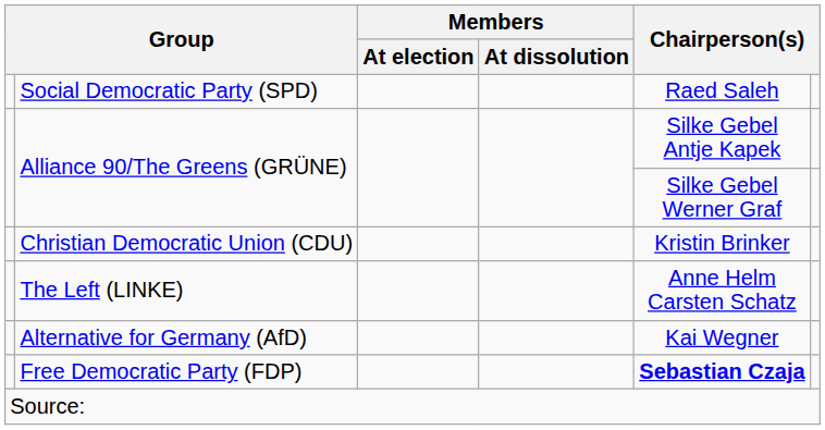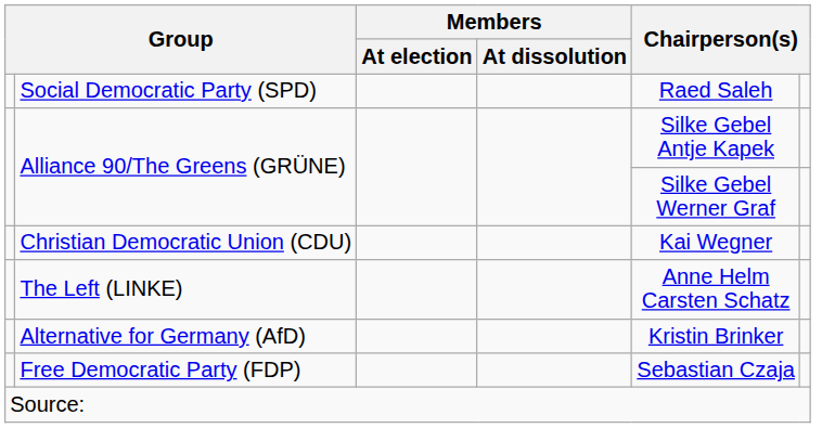 <table class=wikitable style="text-align:center">
 <tr>
 <th rowspan=2 colspan=2>Group</th>
 <th colspan=2>Members</th>
 <th rowspan=2 colspan=2>Chairperson(s)</th>
 </tr>
 <tr>
 <th>At election</th>
 <th>At dissolution</th>
 </tr>
 <tr>
 <td bgcolor=></td>
 <td align=left><a href='#'>Social Democratic Party</a> (SPD)</td>
 <td></td>
 <td></td>
 <td><a href='#'>Raed Saleh</a></td>
 <td></td>
 </tr>
 <tr>
 <td rowspan=2 bgcolor=></td>
 <td rowspan=2 align=left><a href='#'>Alliance 90/The Greens</a> (GRÜNE)</td>
 <td rowspan=2></td>
 <td rowspan=2></td>
 <td><a href='#'>Silke Gebel</a><br><a href='#'>Antje Kapek</a></td>
 <td></td>
 </tr>
 <tr>
 <td><a href='#'>Silke Gebel</a><br><a href='#'>Werner Graf</a></td>
 <td></td>
 </tr>
 <tr>
 <td bgcolor=></td>
 <td align=left><a href='#'>Christian Democratic Union</a> (CDU)</td>
 <td></td>
 <td></td>
-<td><a href='#'>Kristin Brinker</a></td>
+<td><a href='#'>Kai Wegner</a></td>
 <td></td>
 </tr>
 <tr>
 <td bgcolor=></td>
 <td align=left><a href='#'>The Left</a> (LINKE)</td>
 <td></td>
 <td></td>
 <td><a href='#'>Anne Helm</a><br><a href='#'>Carsten Schatz</a></td>
 <td></td>
 </tr>
 <tr>
 <td bgcolor=></td>
 <td align=left><a href='#'>Alternative for Germany</a> (AfD)</td>
 <td></td>
 <td></td>
-<td><a href='#'>Kai Wegner</a></td>
+<td><a href='#'>Kristin Brinker</a></td>
 <td></td>
 </tr>
 <tr>
 <td bgcolor=></td>
 <td align=left><a href='#'>Free Democratic Party</a> (FDP)</td>
 <td></td>
 <td></td>
-<td><strong><a href='#'>Sebastian Czaja</a></strong></td>
+<td><a href='#'>Sebastian Czaja</a></td>
 <td></td>
 </tr>
 <tr>
 <td align=left colspan=7>Source: </td>
 </tr>
 </table>
